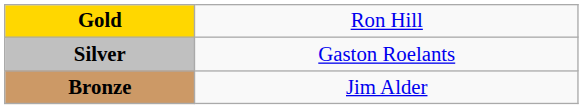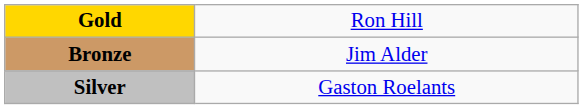 <table class="wikitable" style="text-align:center; " width="35%">
 <tr>
 <td bgcolor="gold"><strong>Gold</strong></td>
 <td><a href='#'>Ron Hill</a><br>  <small><em></em></small></td>
 </tr>
 <tr>
+<td bgcolor="CC9966"><strong>Bronze</strong></td>
+<td><a href='#'>Jim Alder</a><br>  <small><em></em></small></td>
+</tr>
+<tr>
 <td bgcolor="silver"><strong>Silver</strong></td>
 <td><a href='#'>Gaston Roelants</a><br>  <small><em></em></small></td>
 </tr>
-<tr>
-<td bgcolor="CC9966"><strong>Bronze</strong></td>
-<td><a href='#'>Jim Alder</a><br>  <small><em></em></small></td>
-</tr>
 </table>
